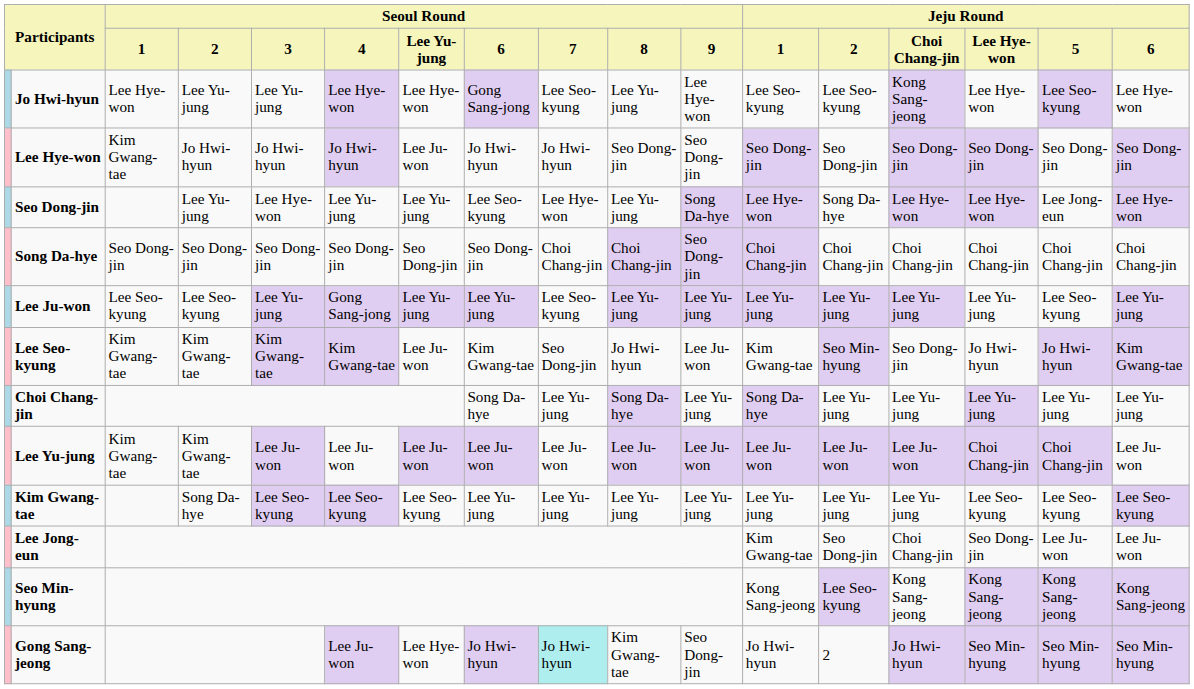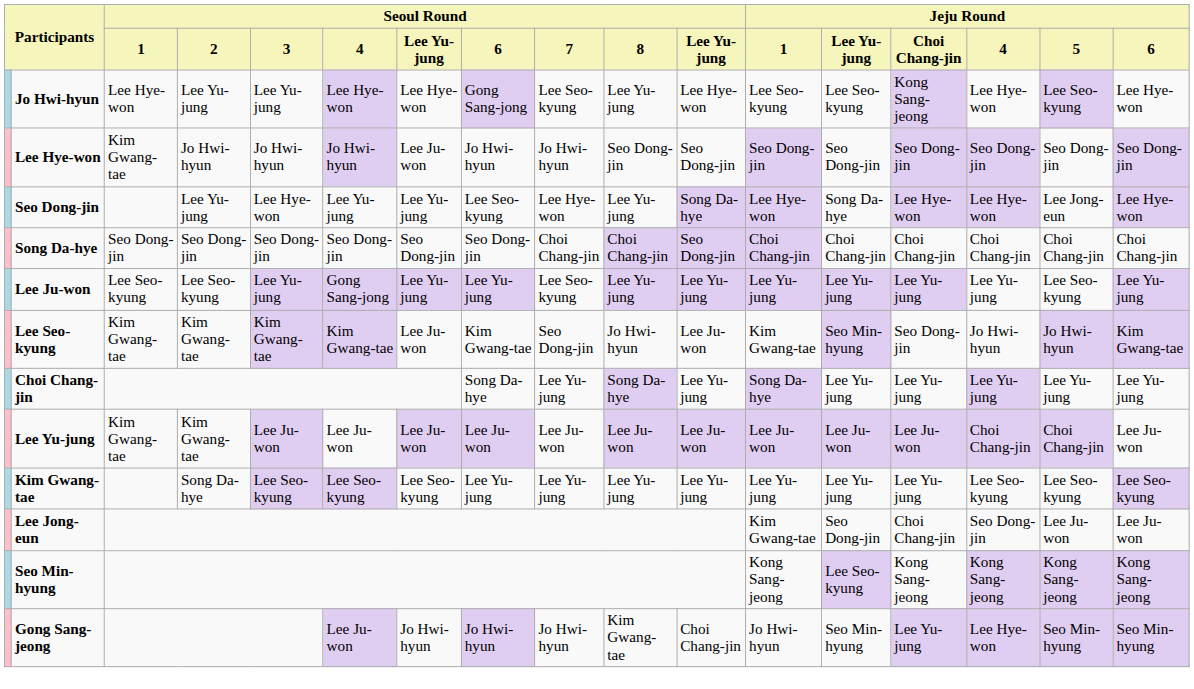 <table class="wikitable sortable">
 <tr style="background:#f5f5bc; font-weight:bold; text-align:center">
 <td rowspan="2" colspan="2">Participants</td>
 <td colspan="9">Seoul Round</td>
 <td colspan="6">Jeju Round</td>
 </tr>
 <tr style="background:#f5f5bc; font-weight:bold; text-align:center">
 <td>1</td>
 <td>2</td>
 <td>3</td>
 <td>4</td>
 <td>Lee Yu-jung</td>
 <td>6</td>
 <td>7</td>
 <td>8</td>
-<td>9</td>
+<td>Lee Yu-jung</td>
 <td>1</td>
-<td>2</td>
+<td>Lee Yu-jung</td>
 <td>Choi Chang-jin</td>
-<td>Lee Hye-won</td>
+<td>4</td>
 <td>5</td>
 <td>6</td>
 </tr>
 <tr>
 <td style="background:lightblue"></td>
 <td><strong>Jo Hwi-hyun</strong></td>
 <td>Lee Hye-won</td>
 <td>Lee Yu-jung</td>
 <td>Lee Yu-jung</td>
 <td style="background:#E0CEF2">Lee Hye-won</td>
 <td>Lee Hye-won</td>
 <td style="background:#E0CEF2">Gong Sang-jong</td>
 <td>Lee Seo-kyung</td>
 <td>Lee Yu-jung</td>
 <td>Lee Hye-won</td>
 <td>Lee Seo-kyung</td>
 <td>Lee Seo-kyung</td>
 <td style="background:#E0CEF2">Kong Sang-jeong</td>
 <td>Lee Hye-won</td>
 <td style="background:#E0CEF2">Lee Seo-kyung</td>
 <td>Lee Hye-won</td>
 </tr>
 <tr>
 <td style="background:pink"></td>
 <td><strong>Lee Hye-won</strong></td>
 <td>Kim Gwang-tae</td>
 <td>Jo Hwi-hyun</td>
 <td>Jo Hwi-hyun</td>
 <td style="background:#E0CEF2">Jo Hwi-hyun</td>
 <td>Lee Ju-won</td>
 <td>Jo Hwi-hyun</td>
 <td>Jo Hwi-hyun</td>
 <td>Seo Dong-jin</td>
 <td>Seo Dong-jin</td>
 <td style="background:#E0CEF2">Seo Dong-jin</td>
 <td>Seo Dong-jin</td>
 <td style="background:#E0CEF2">Seo Dong-jin</td>
 <td style="background:#E0CEF2">Seo Dong-jin</td>
 <td>Seo Dong-jin</td>
 <td style="background:#E0CEF2">Seo Dong-jin</td>
 </tr>
 <tr>
 <td style="background:lightblue"></td>
 <td><strong>Seo Dong-jin</strong></td>
 <td></td>
 <td>Lee Yu-jung</td>
 <td>Lee Hye-won</td>
 <td>Lee Yu-jung</td>
 <td>Lee Yu-jung</td>
 <td>Lee Seo-kyung</td>
 <td>Lee Hye-won</td>
 <td>Lee Yu-jung</td>
 <td style="background:#E0CEF2">Song Da-hye</td>
 <td style="background:#E0CEF2">Lee Hye-won</td>
 <td>Song Da-hye</td>
 <td style="background:#E0CEF2">Lee Hye-won</td>
 <td style="background:#E0CEF2">Lee Hye-won</td>
 <td>Lee Jong-eun</td>
 <td style="background:#E0CEF2">Lee Hye-won</td>
 </tr>
 <tr>
 <td style="background:pink"></td>
 <td><strong>Song Da-hye</strong></td>
 <td>Seo Dong-jin</td>
 <td>Seo Dong-jin</td>
 <td>Seo Dong-jin</td>
 <td>Seo Dong-jin</td>
 <td>Seo Dong-jin</td>
 <td>Seo Dong-jin</td>
 <td>Choi Chang-jin</td>
 <td style="background:#E0CEF2">Choi Chang-jin</td>
 <td style="background:#E0CEF2">Seo Dong-jin</td>
 <td style="background:#E0CEF2">Choi Chang-jin</td>
 <td>Choi Chang-jin</td>
 <td>Choi Chang-jin</td>
 <td>Choi Chang-jin</td>
 <td>Choi Chang-jin</td>
 <td>Choi Chang-jin</td>
 </tr>
 <tr>
 <td style="background:lightblue"></td>
 <td><strong>Lee Ju-won</strong></td>
 <td>Lee Seo-kyung</td>
 <td>Lee Seo-kyung</td>
 <td style="background:#E0CEF2">Lee Yu-jung</td>
 <td style="background:#E0CEF2">Gong Sang-jong</td>
 <td style="background:#E0CEF2">Lee Yu-jung</td>
 <td style="background:#E0CEF2">Lee Yu-jung</td>
 <td>Lee Seo-kyung</td>
 <td style="background:#E0CEF2">Lee Yu-jung</td>
 <td style="background:#E0CEF2">Lee Yu-jung</td>
 <td style="background:#E0CEF2">Lee Yu-jung</td>
 <td style="background:#E0CEF2">Lee Yu-jung</td>
 <td style="background:#E0CEF2">Lee Yu-jung</td>
 <td>Lee Yu-jung</td>
 <td>Lee Seo-kyung</td>
 <td style="background:#E0CEF2">Lee Yu-jung</td>
 </tr>
 <tr>
 <td style="background:pink"></td>
 <td><strong>Lee Seo-kyung</strong></td>
 <td>Kim Gwang-tae</td>
 <td>Kim Gwang-tae</td>
 <td style="background:#E0CEF2">Kim Gwang-tae</td>
 <td style="background:#E0CEF2">Kim Gwang-tae</td>
 <td>Lee Ju-won</td>
 <td>Kim Gwang-tae</td>
 <td>Seo Dong-jin</td>
 <td>Jo Hwi-hyun</td>
 <td>Lee Ju-won</td>
 <td>Kim Gwang-tae</td>
 <td style="background:#E0CEF2">Seo Min-hyung</td>
 <td>Seo Dong-jin</td>
 <td>Jo Hwi-hyun</td>
 <td style="background:#E0CEF2">Jo Hwi-hyun</td>
 <td style="background:#E0CEF2">Kim Gwang-tae</td>
 </tr>
 <tr>
 <td style="background:lightblue"></td>
 <td><strong>Choi Chang-jin</strong></td>
 <td colspan="5" style="text-align:center"></td>
 <td>Song Da-hye</td>
 <td>Lee Yu-jung</td>
 <td style="background:#E0CEF2">Song Da-hye</td>
 <td>Lee Yu-jung</td>
 <td style="background:#E0CEF2">Song Da-hye</td>
 <td>Lee Yu-jung</td>
 <td>Lee Yu-jung</td>
 <td style="background:#E0CEF2">Lee Yu-jung</td>
 <td>Lee Yu-jung</td>
 <td>Lee Yu-jung</td>
 </tr>
 <tr>
 <td style="background:pink"></td>
 <td><strong>Lee Yu-jung</strong></td>
 <td>Kim Gwang-tae</td>
 <td>Kim Gwang-tae</td>
 <td style="background:#E0CEF2">Lee Ju-won</td>
 <td>Lee Ju-won</td>
 <td style="background:#E0CEF2">Lee Ju-won</td>
 <td style="background:#E0CEF2">Lee Ju-won</td>
 <td>Lee Ju-won</td>
 <td style="background:#E0CEF2">Lee Ju-won</td>
 <td style="background:#E0CEF2">Lee Ju-won</td>
 <td style="background:#E0CEF2">Lee Ju-won</td>
 <td style="background:#E0CEF2">Lee Ju-won</td>
 <td style="background:#E0CEF2">Lee Ju-won</td>
 <td style="background:#E0CEF2">Choi Chang-jin</td>
 <td style="background:#E0CEF2">Choi Chang-jin</td>
 <td>Lee Ju-won</td>
 </tr>
 <tr>
 <td style="background:lightblue"></td>
 <td><strong>Kim Gwang-tae</strong></td>
 <td></td>
 <td>Song Da-hye</td>
 <td style="background:#E0CEF2">Lee Seo-kyung</td>
 <td style="background:#E0CEF2">Lee Seo-kyung</td>
 <td>Lee Seo-kyung</td>
 <td>Lee Yu-jung</td>
 <td>Lee Yu-jung</td>
 <td>Lee Yu-jung</td>
 <td>Lee Yu-jung</td>
 <td>Lee Yu-jung</td>
 <td>Lee Yu-jung</td>
 <td>Lee Yu-jung</td>
 <td>Lee Seo-kyung</td>
 <td>Lee Seo-kyung</td>
 <td style="background:#E0CEF2">Lee Seo-kyung</td>
 </tr>
 <tr>
 <td style="background:pink"></td>
 <td><strong>Lee Jong-eun</strong></td>
 <td colspan="9" style="text-align:center"></td>
 <td>Kim Gwang-tae</td>
 <td>Seo Dong-jin</td>
 <td>Choi Chang-jin</td>
 <td>Seo Dong-jin</td>
 <td>Lee Ju-won</td>
 <td>Lee Ju-won</td>
 </tr>
 <tr>
 <td style="background:lightblue"></td>
 <td><strong>Seo Min-hyung</strong></td>
 <td colspan="9" style="text-align:center"></td>
 <td>Kong Sang-jeong</td>
 <td style="background:#E0CEF2">Lee Seo-kyung</td>
 <td>Kong Sang-jeong</td>
 <td style="background:#E0CEF2">Kong Sang-jeong</td>
 <td style="background:#E0CEF2">Kong Sang-jeong</td>
 <td style="background:#E0CEF2">Kong Sang-jeong</td>
 </tr>
 <tr>
 <td style="background:pink"></td>
 <td><strong>Gong Sang-jeong</strong></td>
 <td colspan="3" style="text-align:center"></td>
 <td style="background:#E0CEF2">Lee Ju-won</td>
-<td>Lee Hye-won</td>
+<td>Jo Hwi-hyun</td>
 <td style="background:#E0CEF2">Jo Hwi-hyun</td>
-<td style="background: paleturquoise;">Jo Hwi-hyun</td>
+<td>Jo Hwi-hyun</td>
 <td>Kim Gwang-tae</td>
-<td>Seo Dong-jin</td>
+<td>Choi Chang-jin</td>
 <td>Jo Hwi-hyun</td>
-<td>2</td>
-<td style="background:#E0CEF2">Jo Hwi-hyun</td>
-<td style="background:#E0CEF2">Seo Min-hyung</td>
+<td>Seo Min-hyung</td>
+<td style="background:#E0CEF2">Lee Yu-jung</td>
+<td style="background:#E0CEF2">Lee Hye-won</td>
 <td style="background:#E0CEF2">Seo Min-hyung</td>
 <td style="background:#E0CEF2">Seo Min-hyung</td>
 </tr>
 </table>
